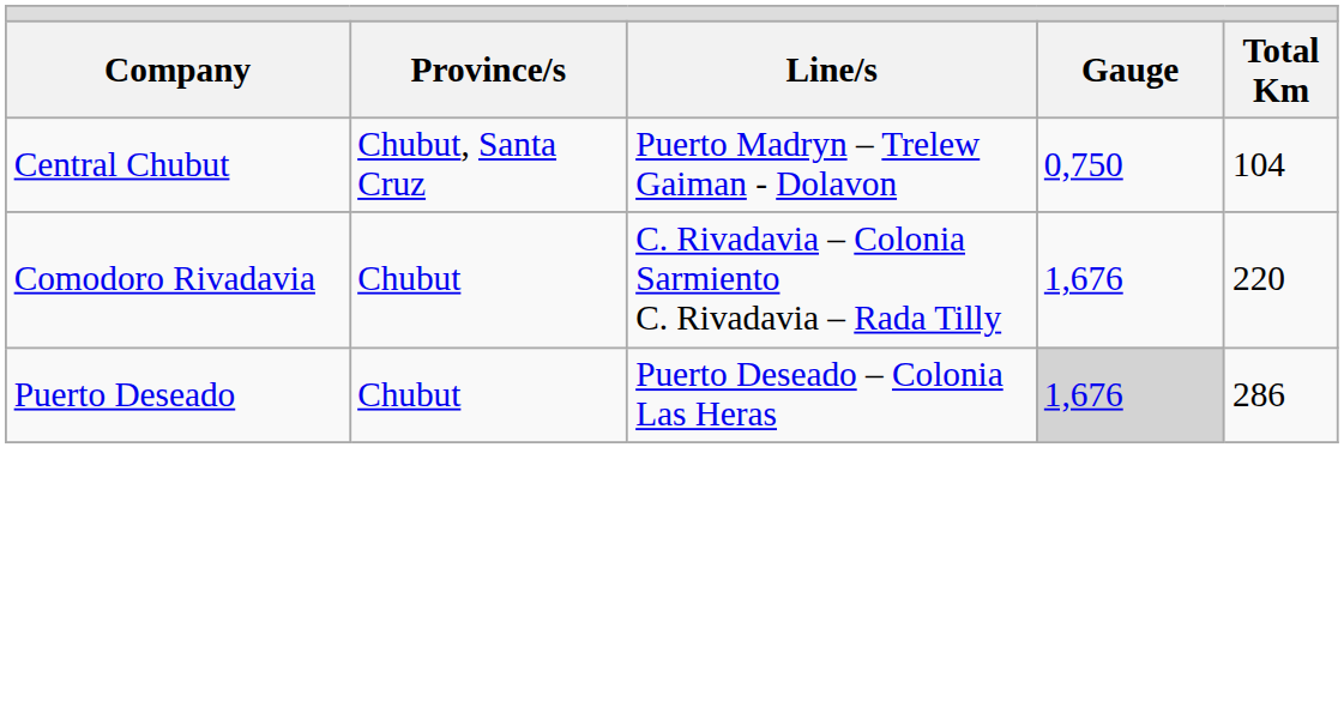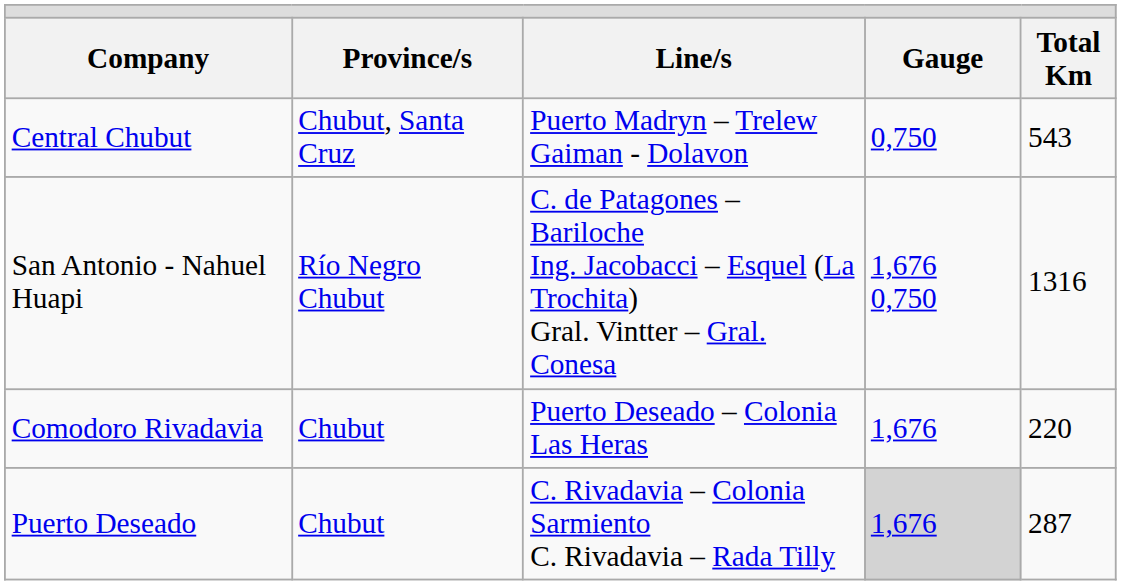 <table class="wikitable sortable" style="text-align: ">
 <tr>
 <th colspan=5 style="background:#dddddd; color:black"></th>
 </tr>
 <tr>
 <th width=200px>Company</th>
 <th width=150px>Province/s</th>
 <th width=250px>Line/s</th>
 <th width=100px>Gauge</th>
 <th width=50px>Total Km</th>
 </tr>
 <tr>
 <td><a href='#'>Central Chubut</a></td>
 <td><a href='#'>Chubut</a>, <a href='#'>Santa Cruz</a></td>
 <td><a href='#'>Puerto Madryn</a> – <a href='#'>Trelew</a> <br> <a href='#'>Gaiman</a> - <a href='#'>Dolavon</a></td>
 <td><a href='#'>0,750</a></td>
-<td>104</td>
+<td>543</td>
+</tr>
+<tr>
+<td>San Antonio - Nahuel Huapi</td>
+<td><a href='#'>Río Negro</a><br><a href='#'>Chubut</a></td>
+<td><a href='#'>C. de Patagones</a> – <a href='#'>Bariloche</a> <br> <a href='#'>Ing. Jacobacci</a> – <a href='#'>Esquel</a> (<a href='#'>La Trochita</a>) <br> Gral. Vintter – <a href='#'>Gral. Conesa</a></td>
+<td><a href='#'>1,676</a> <br> <a href='#'>0,750</a></td>
+<td>1316</td>
 </tr>
 <tr>
 <td><a href='#'>Comodoro Rivadavia</a></td>
 <td><a href='#'>Chubut</a></td>
-<td><a href='#'>C. Rivadavia</a> – <a href='#'>Colonia Sarmiento</a><br> C. Rivadavia – <a href='#'>Rada Tilly</a></td>
+<td><a href='#'>Puerto Deseado</a> – <a href='#'>Colonia Las Heras</a></td>
 <td><a href='#'>1,676</a></td>
 <td>220</td>
 </tr>
 <tr>
 <td><a href='#'>Puerto Deseado</a></td>
 <td><a href='#'>Chubut</a></td>
-<td><a href='#'>Puerto Deseado</a> – <a href='#'>Colonia Las Heras</a></td>
+<td><a href='#'>C. Rivadavia</a> – <a href='#'>Colonia Sarmiento</a><br> C. Rivadavia – <a href='#'>Rada Tilly</a></td>
 <td style="background: lightgrey;"><a href='#'>1,676</a></td>
-<td>286</td>
+<td>287</td>
 </tr>
 </table>
